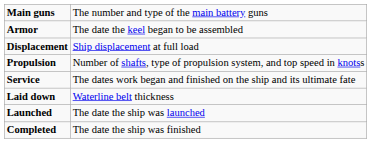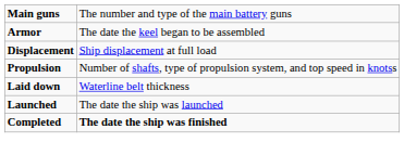 <table class="wikitable" border="1">
 <tr>
 <td><strong>Main guns</strong></td>
 <td>The number and type of the <a href='#'>main battery</a> guns</td>
 </tr>
 <tr>
 <td><strong>Armor</strong></td>
 <td>The date the <a href='#'>keel</a> began to be assembled</td>
 </tr>
 <tr>
 <td><strong>Displacement</strong></td>
 <td><a href='#'>Ship displacement</a> at full load</td>
 </tr>
 <tr>
 <td><strong>Propulsion</strong></td>
 <td>Number of <a href='#'>shafts</a>, type of propulsion system, and top speed in <a href='#'>knots</a>s</td>
 </tr>
 <tr>
-<td><strong>Service</strong></td>
-<td>The dates work began and finished on the ship and its ultimate fate</td>
-</tr>
-<tr>
 <td><strong>Laid down</strong></td>
 <td><a href='#'>Waterline belt</a> thickness</td>
 </tr>
 <tr>
 <td><strong>Launched</strong></td>
 <td>The date the ship was <a href='#'>launched</a></td>
 </tr>
 <tr>
 <td><strong>Completed</strong></td>
-<td>The date the ship was finished</td>
+<td><strong>The date the ship was finished</strong></td>
 </tr>
 </table>
